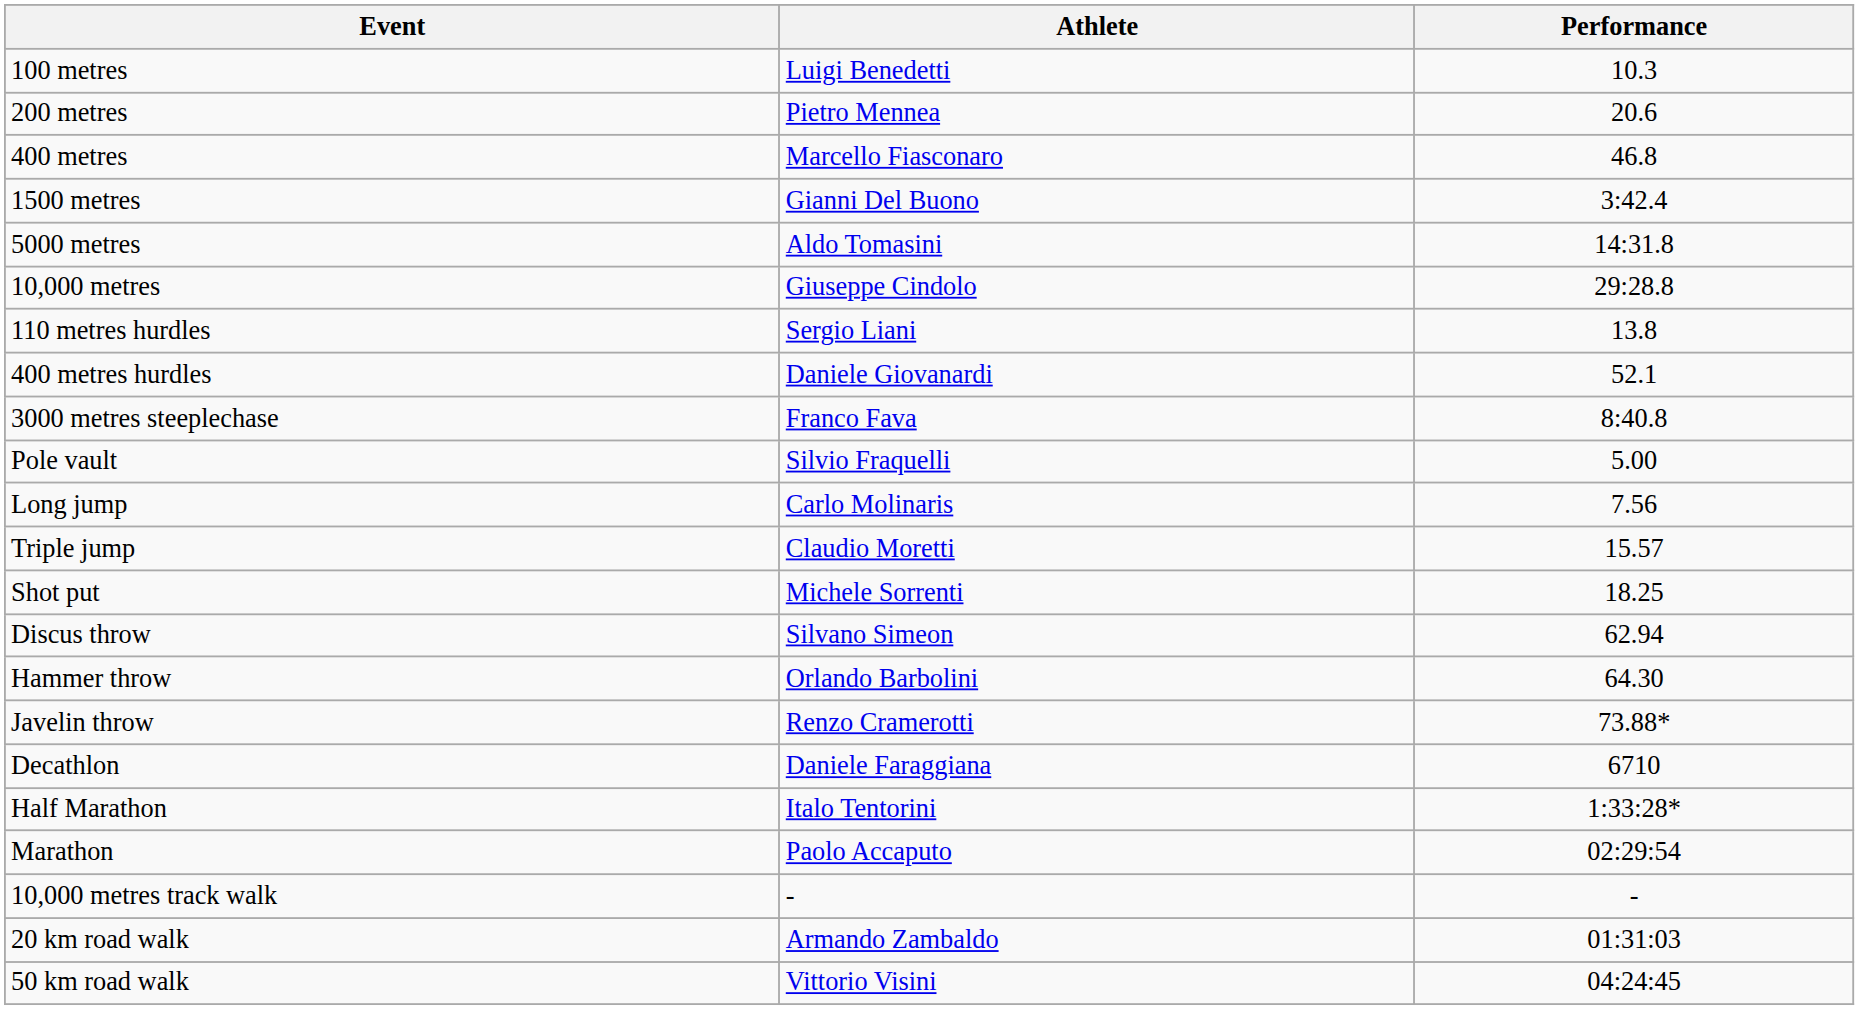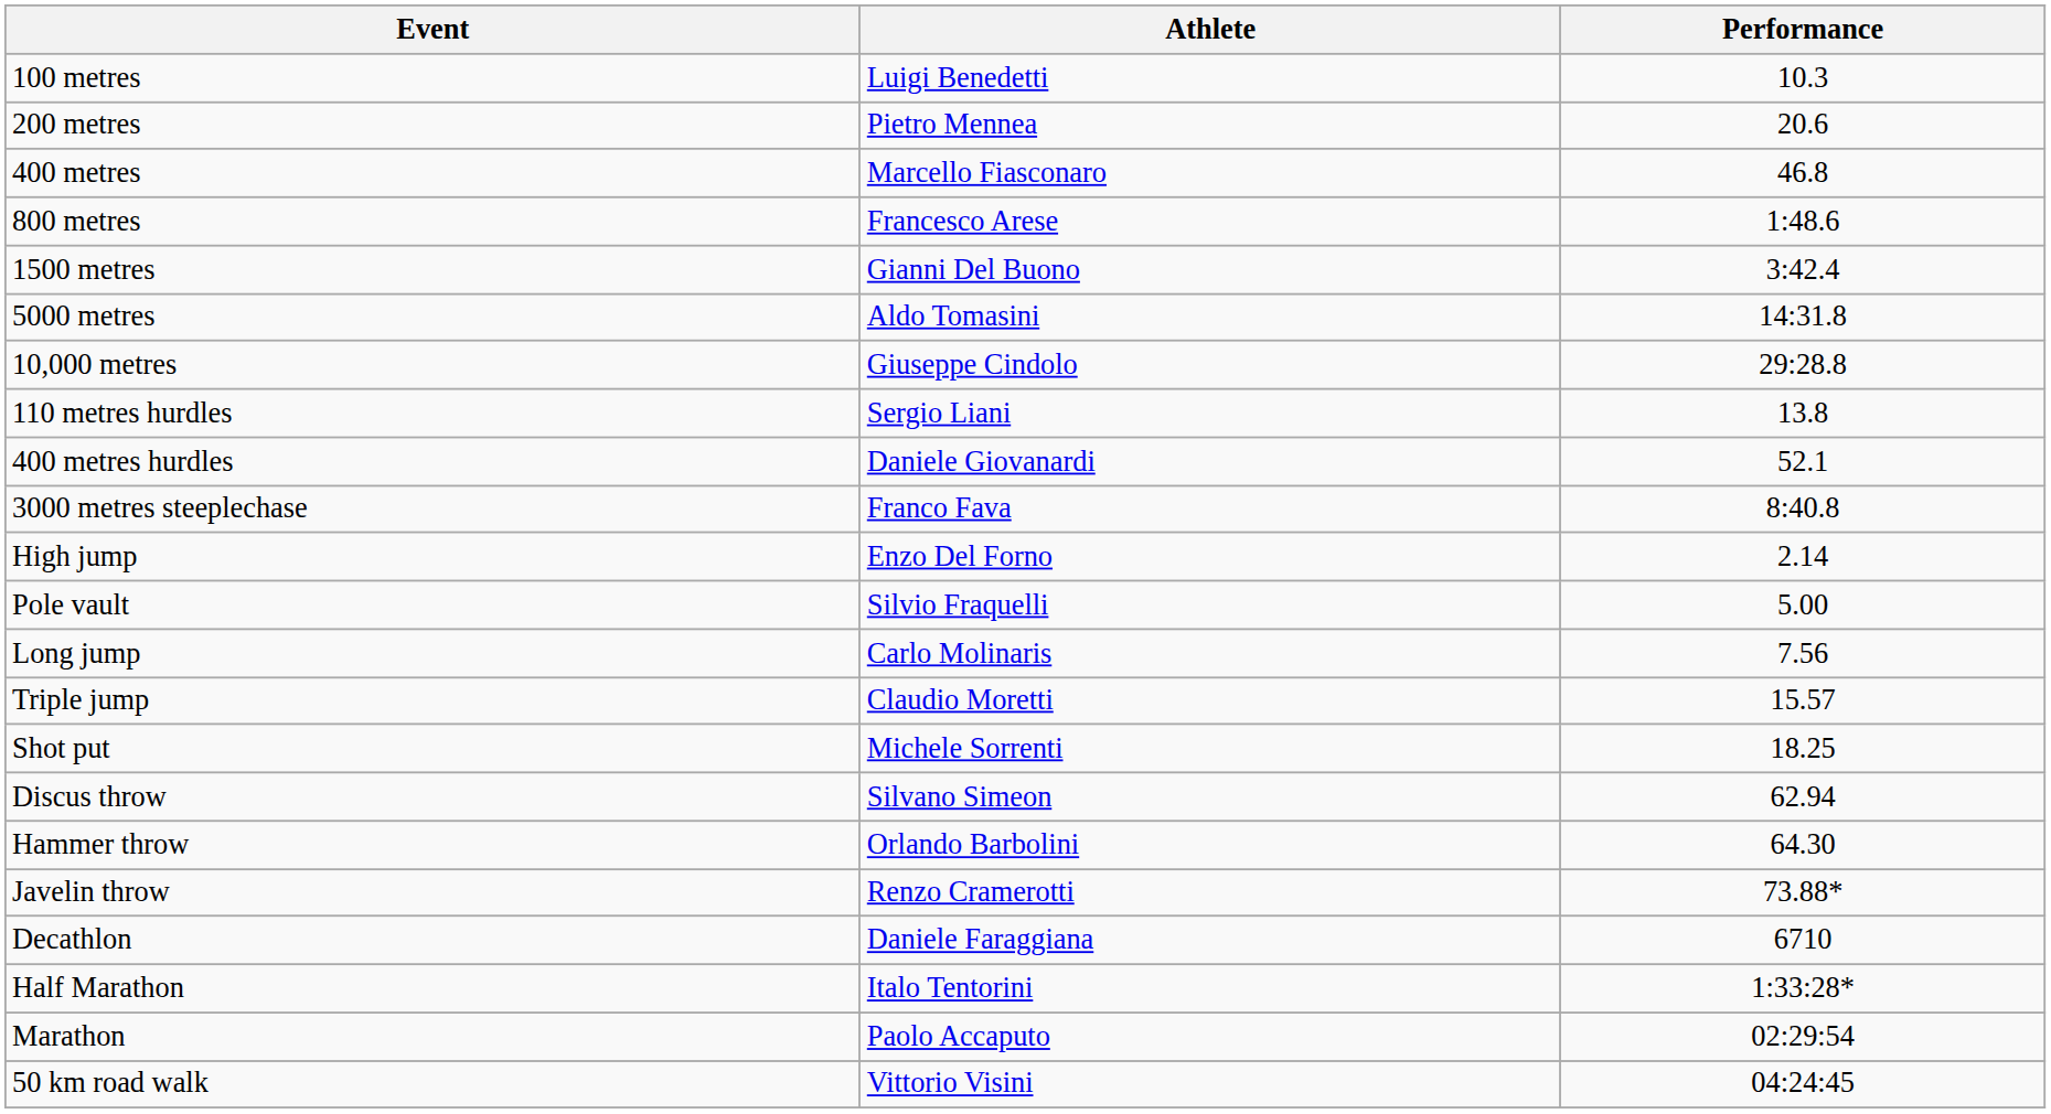 <table class="wikitable" width=80% style="font-size:90%; text-align:left;">
 <tr>
 <th>Event</th>
 <th>Athlete</th>
 <th>Performance</th>
 </tr>
 <tr>
 <td>100 metres</td>
 <td><a href='#'>Luigi Benedetti</a></td>
 <td align=center>10.3</td>
 </tr>
 <tr>
 <td>200 metres</td>
 <td><a href='#'>Pietro Mennea</a></td>
 <td align=center>20.6</td>
 </tr>
 <tr>
 <td>400 metres</td>
 <td><a href='#'>Marcello Fiasconaro</a></td>
 <td align=center>46.8</td>
+</tr>
+<tr>
+<td>800 metres</td>
+<td><a href='#'>Francesco Arese</a></td>
+<td align=center>1:48.6</td>
 </tr>
 <tr>
 <td>1500 metres</td>
 <td><a href='#'>Gianni Del Buono</a></td>
 <td align=center>3:42.4</td>
 </tr>
 <tr>
 <td>5000 metres</td>
 <td><a href='#'>Aldo Tomasini</a></td>
 <td align=center>14:31.8</td>
 </tr>
 <tr>
 <td>10,000 metres</td>
 <td><a href='#'>Giuseppe Cindolo</a></td>
 <td align=center>29:28.8</td>
 </tr>
 <tr>
 <td>110 metres hurdles</td>
 <td><a href='#'>Sergio Liani</a></td>
 <td align=center>13.8</td>
 </tr>
 <tr>
 <td>400 metres hurdles</td>
 <td><a href='#'>Daniele Giovanardi</a></td>
 <td align=center>52.1</td>
 </tr>
 <tr>
 <td>3000 metres steeplechase</td>
 <td><a href='#'>Franco Fava</a></td>
 <td align=center>8:40.8</td>
+</tr>
+<tr>
+<td>High jump</td>
+<td><a href='#'>Enzo Del Forno</a></td>
+<td align=center>2.14</td>
 </tr>
 <tr>
 <td>Pole vault</td>
 <td><a href='#'>Silvio Fraquelli</a></td>
 <td align=center>5.00</td>
 </tr>
 <tr>
 <td>Long jump</td>
 <td><a href='#'>Carlo Molinaris</a></td>
 <td align=center>7.56</td>
 </tr>
 <tr>
 <td>Triple jump</td>
 <td><a href='#'>Claudio Moretti</a></td>
 <td align=center>15.57</td>
 </tr>
 <tr>
 <td>Shot put</td>
 <td><a href='#'>Michele Sorrenti</a></td>
 <td align=center>18.25</td>
 </tr>
 <tr>
 <td>Discus throw</td>
 <td><a href='#'>Silvano Simeon</a></td>
 <td align=center>62.94</td>
 </tr>
 <tr>
 <td>Hammer throw</td>
 <td><a href='#'>Orlando Barbolini</a></td>
 <td align=center>64.30</td>
 </tr>
 <tr>
 <td>Javelin throw</td>
 <td><a href='#'>Renzo Cramerotti</a></td>
 <td align=center>73.88*</td>
 </tr>
 <tr>
 <td>Decathlon</td>
 <td><a href='#'>Daniele Faraggiana</a></td>
 <td align=center>6710</td>
 </tr>
 <tr>
 <td>Half Marathon</td>
 <td><a href='#'>Italo Tentorini</a></td>
 <td align=center>1:33:28*</td>
 </tr>
 <tr>
 <td>Marathon</td>
 <td><a href='#'>Paolo Accaputo</a></td>
 <td align=center>02:29:54</td>
 </tr>
 <tr>
-<td>10,000 metres track walk</td>
-<td>-</td>
-<td align=center>-</td>
-</tr>
-<tr>
-<td>20 km road walk</td>
-<td><a href='#'>Armando Zambaldo</a></td>
-<td align=center>01:31:03</td>
-</tr>
-<tr>
 <td>50 km road walk</td>
 <td><a href='#'>Vittorio Visini</a></td>
 <td align=center>04:24:45</td>
 </tr>
 </table>
